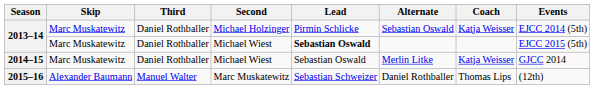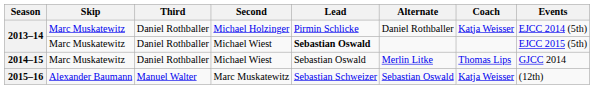 <table class="wikitable">
 <tr>
 <th scope="col" width=60>Season</th>
 <th scope="col">Skip</th>
 <th scope="col">Third</th>
 <th scope="col">Second</th>
 <th scope="col">Lead</th>
 <th scope="col">Alternate</th>
 <th scope="col">Coach</th>
 <th scope="col">Events</th>
 </tr>
 <tr>
 <th scope="row" rowspan=2>2013–14</th>
 <td><a href='#'>Marc Muskatewitz</a></td>
 <td>Daniel Rothballer</td>
 <td><a href='#'>Michael Holzinger</a></td>
 <td><a href='#'>Pirmin Schlicke</a></td>
-<td><a href='#'>Sebastian Oswald</a></td>
+<td>Daniel Rothballer</td>
 <td><a href='#'>Katja Weisser</a></td>
 <td><a href='#'>EJCC 2014</a> (5th)</td>
 </tr>
 <tr>
 <td>Marc Muskatewitz</td>
 <td>Daniel Rothballer</td>
 <td>Michael Wiest</td>
 <td><strong>Sebastian Oswald</strong></td>
 <td></td>
 <td></td>
 <td><a href='#'>EJCC 2015</a> (5th)</td>
 </tr>
 <tr>
 <th scope="row">2014–15</th>
 <td>Marc Muskatewitz</td>
 <td>Daniel Rothballer</td>
 <td>Michael Wiest</td>
 <td>Sebastian Oswald</td>
 <td><a href='#'>Merlin Litke</a></td>
-<td><a href='#'>Katja Weisser</a></td>
+<td><a href='#'>Thomas Lips</a></td>
 <td><a href='#'>GJCC</a> 2014 </td>
 </tr>
 <tr>
 <th scope="row">2015–16</th>
 <td><a href='#'>Alexander Baumann</a></td>
 <td><a href='#'>Manuel Walter</a></td>
 <td>Marc Muskatewitz</td>
 <td><a href='#'>Sebastian Schweizer</a></td>
-<td>Daniel Rothballer</td>
-<td>Thomas Lips</td>
+<td><a href='#'>Sebastian Oswald</a></td>
+<td><a href='#'>Katja Weisser</a></td>
 <td> (12th)</td>
 </tr>
 </table>
